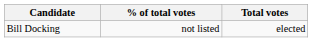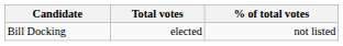 <table class="wikitable" width="475">
 <tr>
 <th align="left">Candidate</th>
+<th align="right">Total votes</th>
 <th align="right">% of total votes</th>
-<th align="right">Total votes</th>
 </tr>
 <tr>
 <td align="left">Bill Docking</td>
+<td align="right">elected</td>
 <td align="right">not listed</td>
-<td align="right">elected</td>
 </tr>
 </table>
